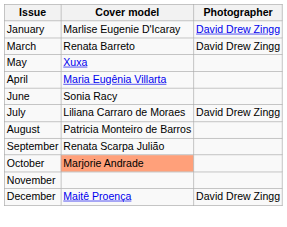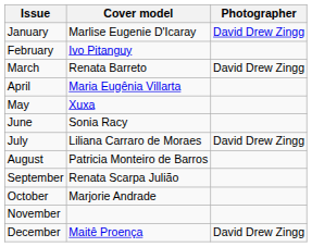 <table class="wikitable">
 <tr>
 <th>Issue</th>
 <th>Cover model</th>
 <th>Photographer</th>
 </tr>
 <tr>
 <td>January</td>
 <td>Marlise Eugenie D'Icaray</td>
 <td><a href='#'>David Drew Zingg</a></td>
 </tr>
 <tr>
+<td>February</td>
+<td><a href='#'>Ivo Pitanguy</a></td>
+<td></td>
+</tr>
+<tr>
 <td>March</td>
 <td>Renata Barreto</td>
 <td>David Drew Zingg</td>
 </tr>
 <tr>
-<td>May</td>
-<td><a href='#'>Xuxa</a></td>
+<td>April</td>
+<td><a href='#'>Maria Eugênia Villarta</a></td>
 <td></td>
 </tr>
 <tr>
-<td>April</td>
-<td><a href='#'>Maria Eugênia Villarta</a></td>
+<td>May</td>
+<td><a href='#'>Xuxa</a></td>
 <td></td>
 </tr>
 <tr>
 <td>June</td>
 <td>Sonia Racy</td>
 <td></td>
 </tr>
 <tr>
 <td>July</td>
 <td>Liliana Carraro de Moraes</td>
 <td>David Drew Zingg</td>
 </tr>
 <tr>
 <td>August</td>
 <td>Patricia Monteiro de Barros</td>
 <td></td>
 </tr>
 <tr>
 <td>September</td>
 <td>Renata Scarpa Julião</td>
 <td></td>
 </tr>
 <tr>
 <td>October</td>
-<td style="background: lightsalmon;">Marjorie Andrade</td>
+<td>Marjorie Andrade</td>
 <td></td>
 </tr>
 <tr>
 <td>November</td>
 <td></td>
 <td></td>
 </tr>
 <tr>
 <td>December</td>
 <td><a href='#'>Maitê Proença</a></td>
 <td>David Drew Zingg</td>
 </tr>
 </table>
